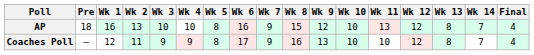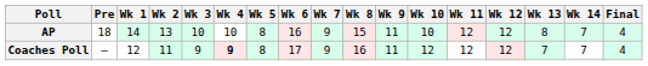 <table class="wikitable" style="white-space:nowrap;">
 <tr>
 <th>Poll</th>
 <th>Pre</th>
 <th>Wk 1</th>
 <th>Wk 2</th>
 <th>Wk 3</th>
 <th>Wk 4</th>
 <th>Wk 5</th>
 <th>Wk 6</th>
 <th>Wk 7</th>
 <th>Wk 8</th>
 <th>Wk 9</th>
 <th>Wk 10</th>
 <th>Wk 11</th>
 <th>Wk 12</th>
 <th>Wk 13</th>
 <th>Wk 14</th>
 <th>Final</th>
 </tr>
 <tr style="text-align:center;">
 <th>AP</th>
 <td style="background:#FFF;">18</td>
-<td style="background:#D8FFEB;">16</td>
+<td style="background:#D8FFEB;">14</td>
 <td style="background:#D8FFEB;">13</td>
 <td style="background:#D8FFEB;">10</td>
 <td style="background:#FFF;">10</td>
 <td style="background:#D8FFEB;">8</td>
 <td style="background:#FFE6E6;">16</td>
 <td style="background:#D8FFEB;">9</td>
 <td style="background:#FFE6E6;">15</td>
-<td style="background:#D8FFEB;">12</td>
+<td style="background:#D8FFEB;">11</td>
 <td style="background:#D8FFEB;">10</td>
-<td style="background:#FFE6E6;">13</td>
+<td style="background:#FFE6E6;">12</td>
 <td style="background:#D8FFEB;">12</td>
 <td style="background:#D8FFEB;">8</td>
 <td style="background:#D8FFEB;">7</td>
 <td style="background:#D8FFEB;">4</td>
 </tr>
 <tr style="text-align:center;">
 <th>Coaches Poll</th>
 <td style="background:#FFF;">–</td>
 <td style="background:#FFF;">12</td>
 <td style="background:#D8FFEB;">11</td>
 <td style="background:#D8FFEB;">9</td>
-<td style="background:#FFE6E6;">9</td>
+<td style="background:#FFE6E6;"><strong>9</strong></td>
 <td style="background:#D8FFEB;">8</td>
 <td style="background:#FFE6E6;">17</td>
 <td style="background:#D8FFEB;">9</td>
 <td style="background:#FFE6E6;">16</td>
-<td style="background:#D8FFEB;">13</td>
-<td style="background:#D8FFEB;">10</td>
-<td style="background:#FFF;">10</td>
+<td style="background:#D8FFEB;">11</td>
+<td style="background:#D8FFEB;">12</td>
+<td style="background:#FFF;">12</td>
 <td style="background:#FFE6E6;">12</td>
-<td style="background:#D8FFEB;">8</td>
+<td style="background:#D8FFEB;">7</td>
 <td style="background:#FFF;">7</td>
 <td style="background:#D8FFEB;">4</td>
 </tr>
 </table>
